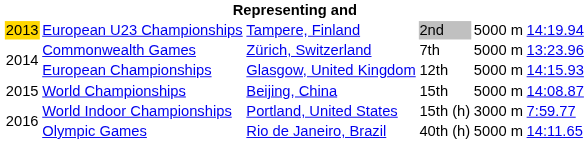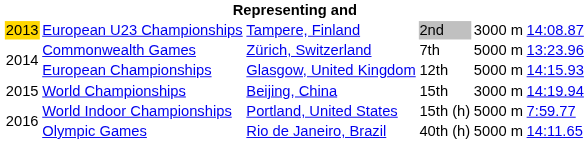 <table>
 <tr>
 <th colspan="6">Representing  and </th>
 </tr>
 <tr>
 <td style="background: gold;">2013</td>
 <td><a href='#'>European U23 Championships</a></td>
 <td><a href='#'>Tampere, Finland</a></td>
 <td bgcolor=silver>2nd</td>
-<td>5000 m</td>
-<td><a href='#'>14:19.94</a></td>
+<td>3000 m</td>
+<td><a href='#'>14:08.87</a></td>
 </tr>
 <tr>
 <td rowspan=2>2014</td>
 <td><a href='#'>Commonwealth Games</a></td>
 <td><a href='#'>Zürich, Switzerland</a></td>
 <td>7th</td>
 <td>5000 m</td>
 <td><a href='#'>13:23.96</a></td>
 </tr>
 <tr>
 <td><a href='#'>European Championships</a></td>
 <td><a href='#'>Glasgow, United Kingdom</a></td>
 <td>12th</td>
 <td>5000 m</td>
 <td><a href='#'>14:15.93</a></td>
 </tr>
 <tr>
 <td>2015</td>
 <td><a href='#'>World Championships</a></td>
 <td><a href='#'>Beijing, China</a></td>
 <td>15th</td>
-<td>5000 m</td>
-<td><a href='#'>14:08.87</a></td>
+<td>3000 m</td>
+<td><a href='#'>14:19.94</a></td>
 </tr>
 <tr>
 <td rowspan=2>2016</td>
 <td><a href='#'>World Indoor Championships</a></td>
 <td><a href='#'>Portland, United States</a></td>
 <td>15th (h)</td>
-<td>3000 m</td>
+<td>5000 m</td>
 <td><a href='#'>7:59.77</a></td>
 </tr>
 <tr>
 <td><a href='#'>Olympic Games</a></td>
 <td><a href='#'>Rio de Janeiro, Brazil</a></td>
 <td>40th (h)</td>
 <td>5000 m</td>
 <td><a href='#'>14:11.65</a></td>
 </tr>
 </table>
